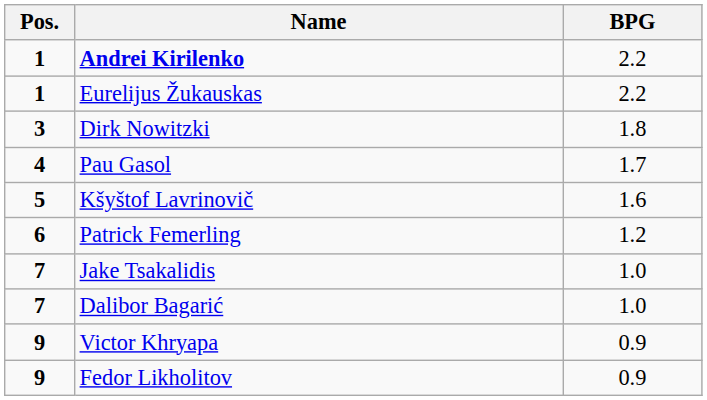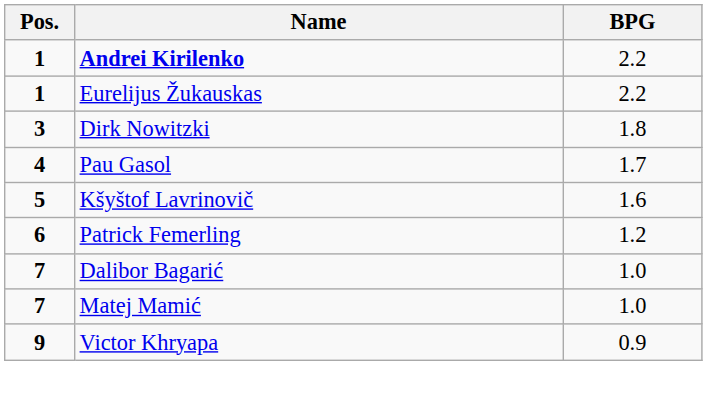 <table class=wikitable width="80%">
 <tr>
 <th width="10%">Pos.</th>
 <th width="70%">Name</th>
 <th width="20%">BPG</th>
 </tr>
 <tr>
 <td align=center><strong>1</strong></td>
 <td> <strong><a href='#'>Andrei Kirilenko</a></strong></td>
 <td align=center>2.2</td>
 </tr>
 <tr>
 <td align=center><strong>1</strong></td>
 <td> <a href='#'>Eurelijus Žukauskas</a></td>
 <td align=center>2.2</td>
 </tr>
 <tr>
 <td align=center><strong>3</strong></td>
 <td> <a href='#'>Dirk Nowitzki</a></td>
 <td align=center>1.8</td>
 </tr>
 <tr>
 <td align=center><strong>4</strong></td>
 <td> <a href='#'>Pau Gasol</a></td>
 <td align=center>1.7</td>
 </tr>
 <tr>
 <td align=center><strong>5</strong></td>
 <td> <a href='#'>Kšyštof Lavrinovič</a></td>
 <td align=center>1.6</td>
 </tr>
 <tr>
 <td align=center><strong>6</strong></td>
 <td> <a href='#'>Patrick Femerling</a></td>
 <td align=center>1.2</td>
 </tr>
 <tr>
 <td align=center><strong>7</strong></td>
-<td> <a href='#'>Jake Tsakalidis</a></td>
+<td> <a href='#'>Dalibor Bagarić</a></td>
 <td align=center>1.0</td>
 </tr>
 <tr>
 <td align=center><strong>7</strong></td>
-<td> <a href='#'>Dalibor Bagarić</a></td>
+<td> <a href='#'>Matej Mamić</a></td>
 <td align=center>1.0</td>
 </tr>
 <tr>
 <td align=center><strong>9</strong></td>
 <td> <a href='#'>Victor Khryapa</a></td>
 <td align=center>0.9</td>
 </tr>
-<tr>
-<td align=center><strong>9</strong></td>
-<td> <a href='#'>Fedor Likholitov</a></td>
-<td align=center>0.9</td>
-</tr>
 </table>
